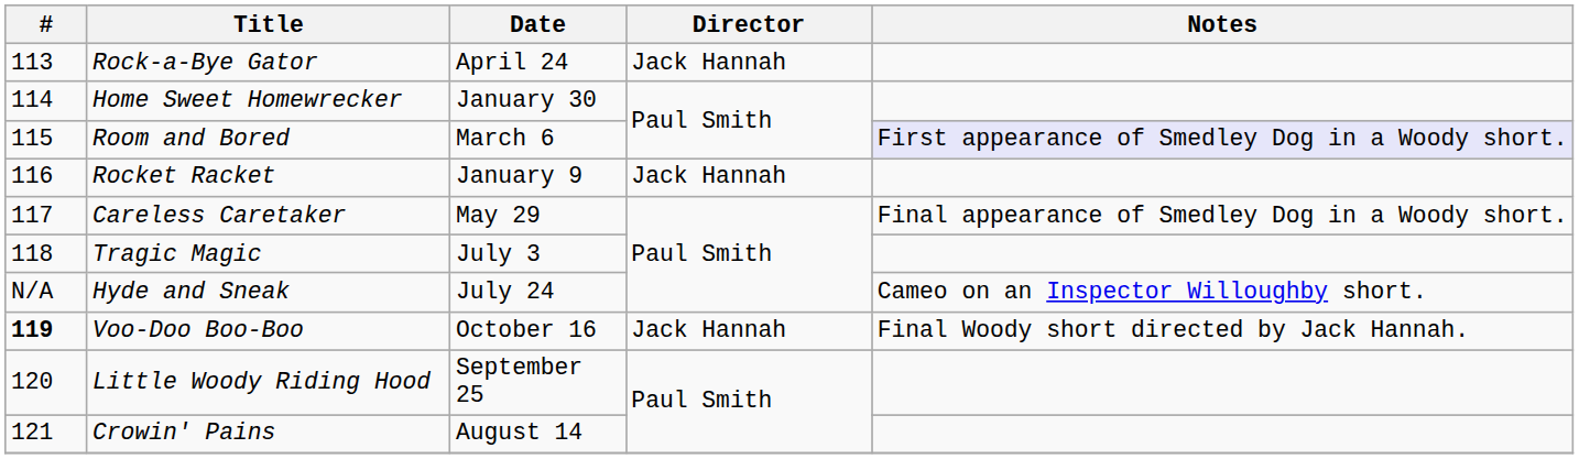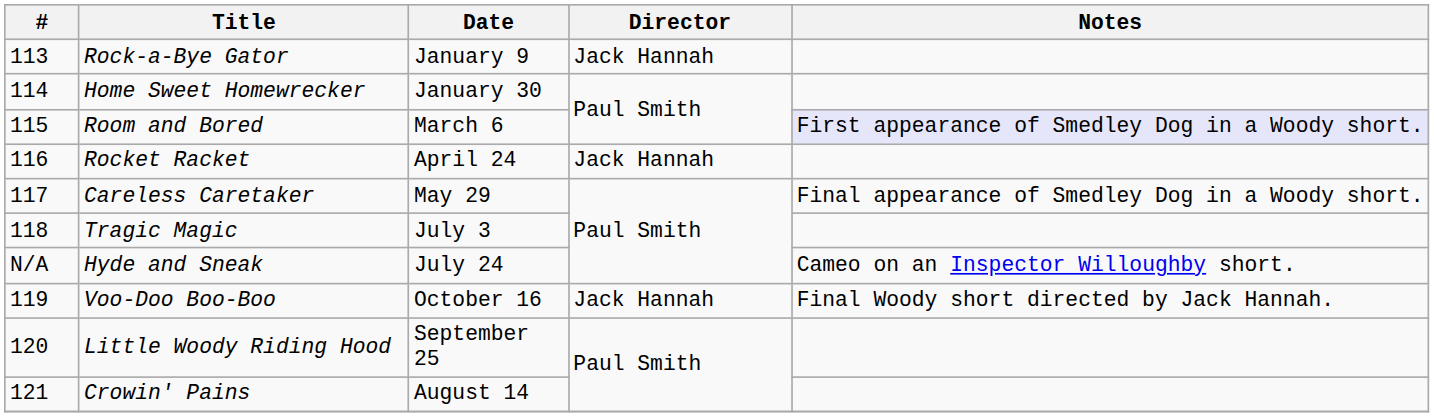 <table class="wikitable">
 <tr>
 <th style="width:3em">#</th>
 <th style="width:15em">Title</th>
 <th style="width:7em">Date</th>
 <th style="width:10em">Director</th>
 <th colspan=2>Notes</th>
 </tr>
 <tr>
 <td>113</td>
 <td><em>Rock-a-Bye Gator</em></td>
-<td>April 24</td>
+<td>January 9</td>
 <td>Jack Hannah</td>
 <td></td>
 </tr>
 <tr>
 <td>114</td>
 <td><em>Home Sweet Homewrecker</em></td>
 <td>January 30</td>
 <td rowspan="2">Paul Smith</td>
 <td></td>
 </tr>
 <tr>
 <td>115</td>
 <td><em>Room and Bored</em></td>
 <td>March 6</td>
 <td style="background: lavender;">First appearance of Smedley Dog in a Woody short.</td>
 </tr>
 <tr>
 <td>116</td>
 <td><em>Rocket Racket</em></td>
-<td>January 9</td>
+<td>April 24</td>
 <td>Jack Hannah</td>
 <td></td>
 </tr>
 <tr>
 <td>117</td>
 <td><em>Careless Caretaker</em></td>
 <td>May 29</td>
 <td rowspan="3">Paul Smith</td>
 <td>Final appearance of Smedley Dog in a Woody short.</td>
 </tr>
 <tr>
 <td>118</td>
 <td><em>Tragic Magic</em></td>
 <td>July 3</td>
 <td></td>
 </tr>
 <tr>
 <td>N/A</td>
 <td><em>Hyde and Sneak</em></td>
 <td>July 24</td>
 <td>Cameo on an <a href='#'>Inspector Willoughby</a> short.</td>
 </tr>
 <tr>
-<td><strong>119</strong></td>
+<td>119</td>
 <td><em>Voo-Doo Boo-Boo</em></td>
 <td>October 16</td>
 <td>Jack Hannah</td>
 <td>Final Woody short directed by Jack Hannah.</td>
 </tr>
 <tr>
 <td>120</td>
 <td><em>Little Woody Riding Hood</em></td>
 <td>September 25</td>
 <td rowspan="2">Paul Smith</td>
 <td></td>
 </tr>
 <tr>
 <td>121</td>
 <td><em>Crowin' Pains</em></td>
 <td>August 14</td>
 <td></td>
 </tr>
 <tr>
 </tr>
 </table>
